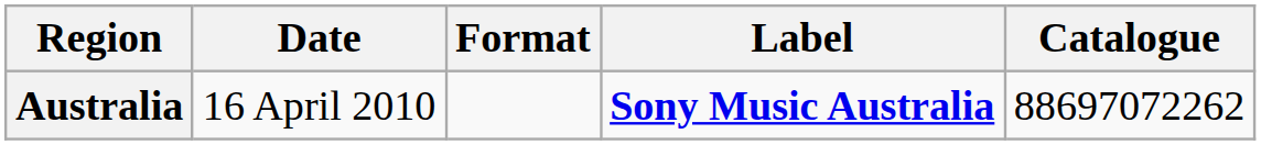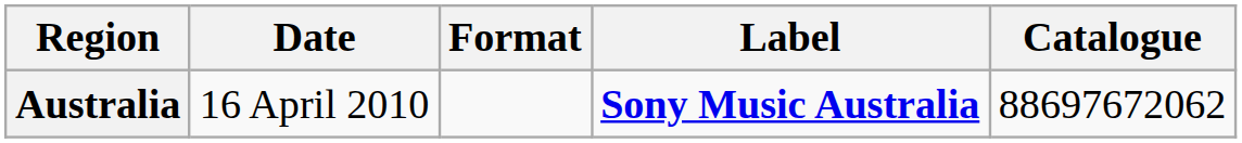 <table class="wikitable plainrowheaders">
 <tr>
 <th scope="col">Region</th>
 <th scope="col">Date</th>
 <th scope="col">Format</th>
 <th scope="col">Label</th>
 <th scope="col">Catalogue</th>
 </tr>
 <tr>
 <th scoe="row">Australia</th>
 <td>16 April 2010</td>
 <td rowspan="2"></td>
 <td><strong><a href='#'>Sony Music Australia</a></strong></td>
-<td>88697072262</td>
+<td>88697672062</td>
 </tr>
 </table>
